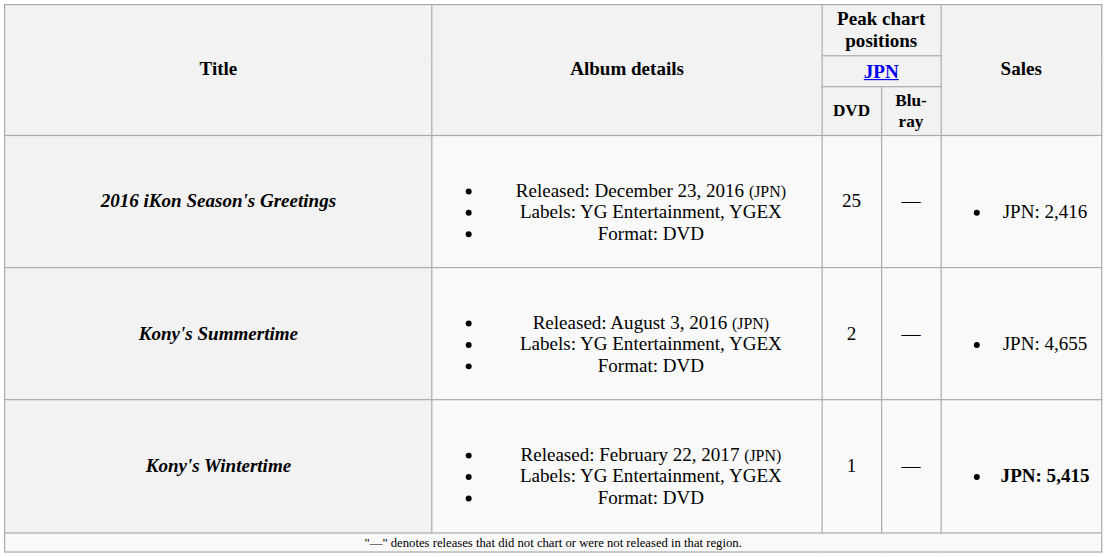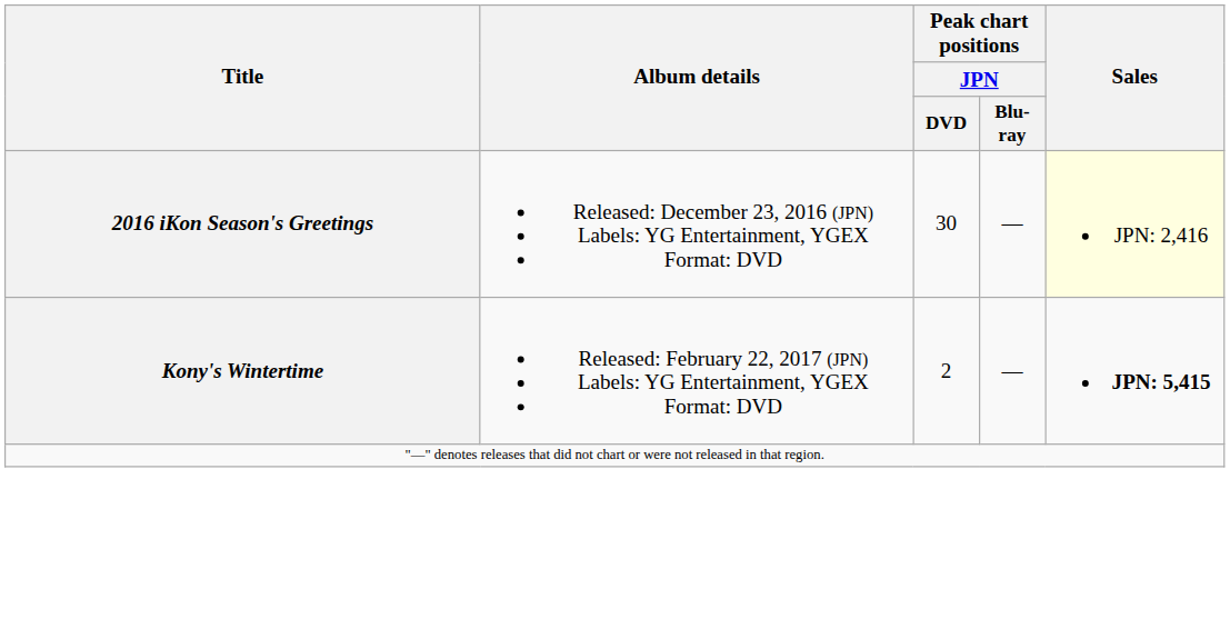 <table class="wikitable plainrowheaders" style="text-align:center;">
 <tr>
 <th scope="col" rowspan="3" style="width:22em;">Title</th>
 <th scope="col" rowspan="3" style="width:20em;">Album details</th>
 <th scope="col" colspan="2">Peak chart positions</th>
 <th scope="col" rowspan="3" style="width:8em;">Sales</th>
 </tr>
 <tr>
 <th scope="col" colspan="2"><a href='#'>JPN</a></th>
 </tr>
 <tr>
 <th scope="col" style="width:3em;font-size:90%;">DVD<br></th>
 <th scope="col" style="width:3em;font-size:90%;">Blu-ray<br></th>
 </tr>
 <tr>
 <th scope="row"><em>2016 iKon Season's Greetings</em></th>
 <td><br><ul><li>Released: December 23, 2016 <small>(JPN)</small></li><li>Labels: YG Entertainment, YGEX</li><li>Format: DVD</li></ul></td>
-<td>25</td>
+<td>30</td>
 <td>—</td>
-<td><br><ul><li>JPN: 2,416</li></ul></td>
-</tr>
-<tr>
-<th scope="row"><em>Kony's Summertime</em></th>
-<td><br><ul><li>Released: August 3, 2016 <small>(JPN)</small></li><li>Labels: YG Entertainment, YGEX</li><li>Format: DVD</li></ul></td>
-<td>2</td>
-<td>—</td>
-<td><br><ul><li>JPN: 4,655</li></ul></td>
+<td style="background: lightyellow;"><br><ul><li>JPN: 2,416</li></ul></td>
 </tr>
 <tr>
 <th scope="row"><em>Kony's Wintertime</em></th>
 <td><br><ul><li>Released: February 22, 2017 <small>(JPN)</small></li><li>Labels: YG Entertainment, YGEX</li><li>Format: DVD</li></ul></td>
-<td>1</td>
+<td>2</td>
 <td>—</td>
 <td><strong><br><ul><li>JPN: 5,415</li></ul></strong></td>
 </tr>
 <tr>
 <td align="center" colspan="5" style="font-size:8pt">"—" denotes releases that did not chart or were not released in that region.</td>
 </tr>
 </table>
